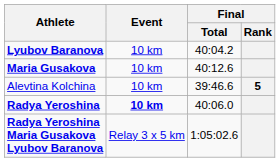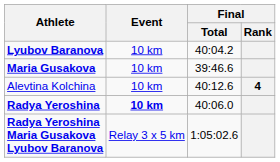 <table class="wikitable" style="font-size:90%">
 <tr>
 <th rowspan="2">Athlete</th>
 <th rowspan="2">Event</th>
 <th colspan="2">Final</th>
 </tr>
 <tr>
 <th>Total</th>
 <th>Rank</th>
 </tr>
 <tr>
 <td><strong><a href='#'>Lyubov Baranova</a></strong></td>
 <td align="center"><a href='#'>10 km</a></td>
 <td align="center">40:04.2</td>
 <th align="center"></th>
 </tr>
 <tr>
 <td><strong><a href='#'>Maria Gusakova</a></strong></td>
 <td align="center"><a href='#'>10 km</a></td>
-<td align="center">40:12.6</td>
+<td align="center">39:46.6</td>
 <th align="center"></th>
 </tr>
 <tr>
 <td><a href='#'>Alevtina Kolchina</a></td>
 <td align="center"><a href='#'>10 km</a></td>
-<td align="center">39:46.6</td>
-<th align="center">5</th>
+<td align="center">40:12.6</td>
+<th align="center">4</th>
 </tr>
 <tr>
 <td><strong><a href='#'>Radya Yeroshina</a></strong></td>
 <td align="center"><strong><a href='#'>10 km</a></strong></td>
 <td align="center">40:06.0</td>
 <th align="center"></th>
 </tr>
 <tr>
 <td><strong><a href='#'>Radya Yeroshina</a><br><a href='#'>Maria Gusakova</a><br><a href='#'>Lyubov Baranova</a></strong></td>
 <td><a href='#'>Relay 3 x 5 km</a></td>
 <td align="center">1:05:02.6</td>
 <th align="center"></th>
 </tr>
 </table>
